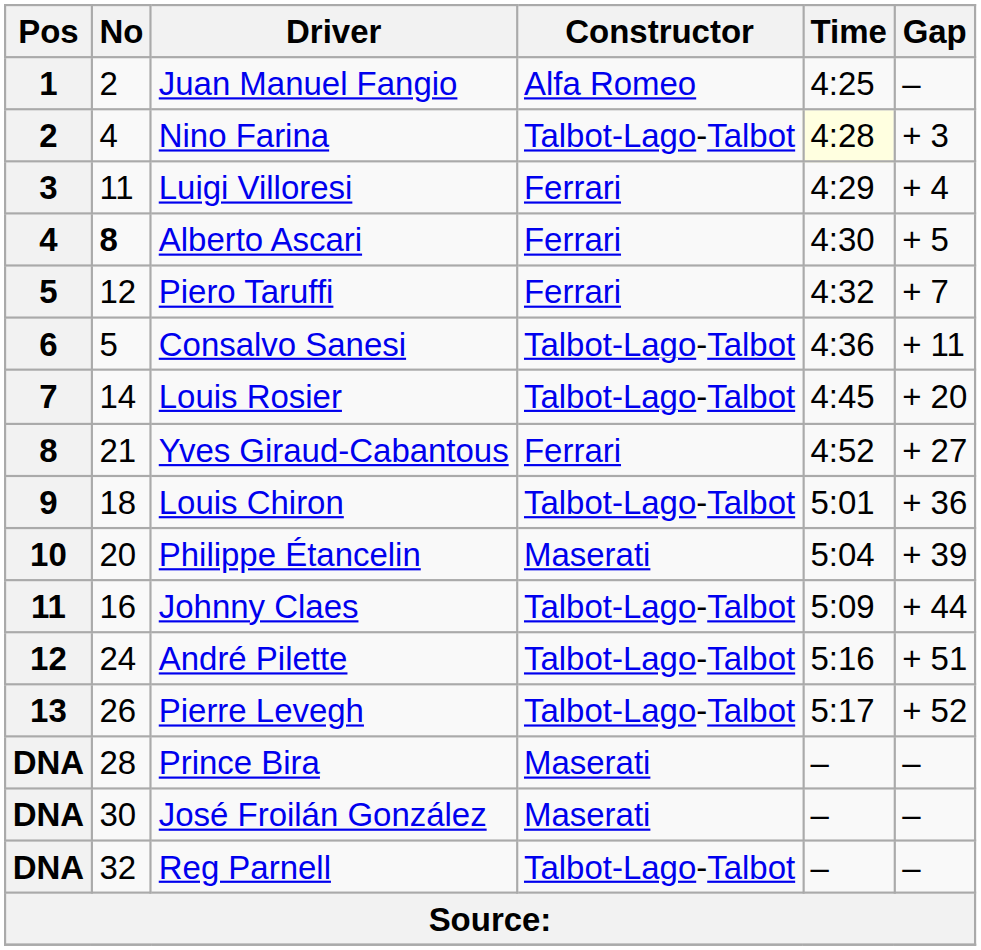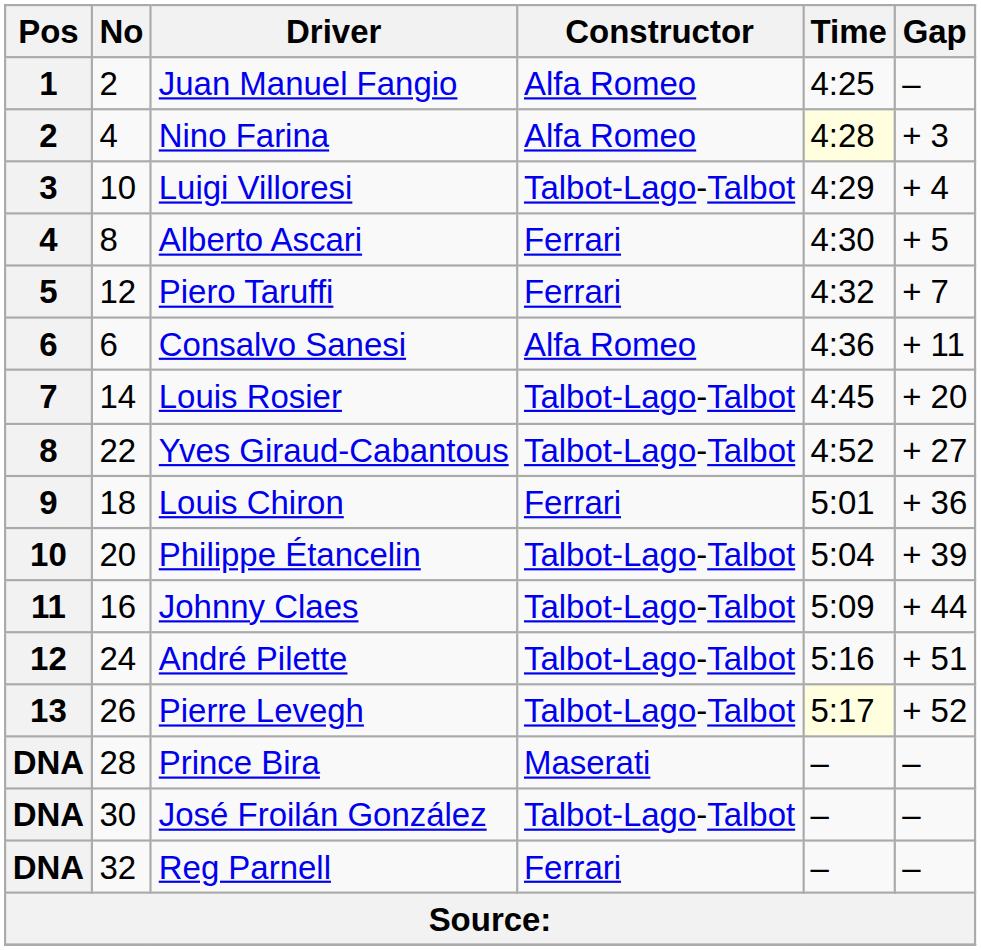 <table class="wikitable sortable" style="font-size: 95%;">
 <tr>
 <th>Pos</th>
 <th>No</th>
 <th>Driver</th>
 <th>Constructor</th>
 <th>Time</th>
 <th class="unsortable">Gap</th>
 </tr>
 <tr>
 <th>1</th>
 <td>2</td>
 <td data-sort-value="FAN"> <a href='#'>Juan Manuel Fangio</a></td>
 <td><a href='#'>Alfa Romeo</a></td>
 <td>4:25</td>
 <td>–</td>
 </tr>
 <tr>
 <th>2</th>
 <td>4</td>
 <td data-sort-value="FAR"> <a href='#'>Nino Farina</a></td>
-<td><a href='#'>Talbot-Lago</a>-<a href='#'>Talbot</a></td>
+<td><a href='#'>Alfa Romeo</a></td>
 <td style="background: lightyellow;">4:28</td>
 <td>+ 3</td>
 </tr>
 <tr>
 <th>3</th>
-<td>11</td>
+<td>10</td>
 <td data-sort-value="VIL"> <a href='#'>Luigi Villoresi</a></td>
-<td><a href='#'>Ferrari</a></td>
+<td><a href='#'>Talbot-Lago</a>-<a href='#'>Talbot</a></td>
 <td>4:29</td>
 <td>+ 4</td>
 </tr>
 <tr>
 <th>4</th>
-<td><strong>8</strong></td>
+<td>8</td>
 <td data-sort-value="ASC"> <a href='#'>Alberto Ascari</a></td>
 <td><a href='#'>Ferrari</a></td>
 <td>4:30</td>
 <td>+ 5</td>
 </tr>
 <tr>
 <th>5</th>
 <td>12</td>
 <td data-sort-value="TAR"> <a href='#'>Piero Taruffi</a></td>
 <td><a href='#'>Ferrari</a></td>
 <td>4:32</td>
 <td>+ 7</td>
 </tr>
 <tr>
 <th>6</th>
-<td>5</td>
+<td>6</td>
 <td data-sort-value="SAN"> <a href='#'>Consalvo Sanesi</a></td>
-<td><a href='#'>Talbot-Lago</a>-<a href='#'>Talbot</a></td>
+<td><a href='#'>Alfa Romeo</a></td>
 <td>4:36</td>
 <td>+ 11</td>
 </tr>
 <tr>
 <th>7</th>
 <td>14</td>
 <td data-sort-value="ROS"> <a href='#'>Louis Rosier</a></td>
 <td><a href='#'>Talbot-Lago</a>-<a href='#'>Talbot</a></td>
 <td>4:45</td>
 <td>+ 20</td>
 </tr>
 <tr>
 <th>8</th>
-<td>21</td>
+<td>22</td>
 <td data-sort-value="GIR"> <a href='#'>Yves Giraud-Cabantous</a></td>
-<td><a href='#'>Ferrari</a></td>
+<td><a href='#'>Talbot-Lago</a>-<a href='#'>Talbot</a></td>
 <td>4:52</td>
 <td>+ 27</td>
 </tr>
 <tr>
 <th>9</th>
 <td>18</td>
 <td data-sort-value="CHI"> <a href='#'>Louis Chiron</a></td>
-<td><a href='#'>Talbot-Lago</a>-<a href='#'>Talbot</a></td>
+<td><a href='#'>Ferrari</a></td>
 <td>5:01</td>
 <td>+ 36</td>
 </tr>
 <tr>
 <th>10</th>
 <td>20</td>
 <td data-sort-value="ETA"> <a href='#'>Philippe Étancelin</a></td>
-<td><a href='#'>Maserati</a></td>
+<td><a href='#'>Talbot-Lago</a>-<a href='#'>Talbot</a></td>
 <td>5:04</td>
 <td>+ 39</td>
 </tr>
 <tr>
 <th>11</th>
 <td>16</td>
 <td data-sort-value="CLA"> <a href='#'>Johnny Claes</a></td>
 <td><a href='#'>Talbot-Lago</a>-<a href='#'>Talbot</a></td>
 <td>5:09</td>
 <td>+ 44</td>
 </tr>
 <tr>
 <th>12</th>
 <td>24</td>
 <td> <a href='#'>André Pilette</a></td>
 <td><a href='#'>Talbot-Lago</a>-<a href='#'>Talbot</a></td>
 <td>5:16</td>
 <td>+ 51</td>
 </tr>
 <tr>
 <th>13</th>
 <td>26</td>
 <td data-sort-value="LEV"> <a href='#'>Pierre Levegh</a></td>
 <td><a href='#'>Talbot-Lago</a>-<a href='#'>Talbot</a></td>
-<td>5:17</td>
+<td style="background: lightyellow;">5:17</td>
 <td>+ 52</td>
 </tr>
 <tr>
 <th data-sort-value="27">DNA</th>
 <td>28</td>
 <td data-sort-value="BIR"> <a href='#'>Prince Bira</a></td>
 <td><a href='#'>Maserati</a></td>
 <td data-sort-value="14">–</td>
 <td>–</td>
 </tr>
 <tr>
 <th data-sort-value="27">DNA</th>
 <td>30</td>
 <td data-sort-value="GON"> <a href='#'>José Froilán González</a></td>
-<td><a href='#'>Maserati</a></td>
+<td><a href='#'>Talbot-Lago</a>-<a href='#'>Talbot</a></td>
 <td data-sort-value="14">–</td>
 <td>–</td>
 </tr>
 <tr>
 <th data-sort-value="77:00">DNA</th>
 <td>32</td>
 <td data-sort-value="PAR"> <a href='#'>Reg Parnell</a></td>
-<td><a href='#'>Talbot-Lago</a>-<a href='#'>Talbot</a></td>
+<td><a href='#'>Ferrari</a></td>
 <td data-sort-value="14">–</td>
 <td>–</td>
 </tr>
 <tr>
 <th colspan="6">Source:</th>
 </tr>
 <tr>
 </tr>
 </table>
